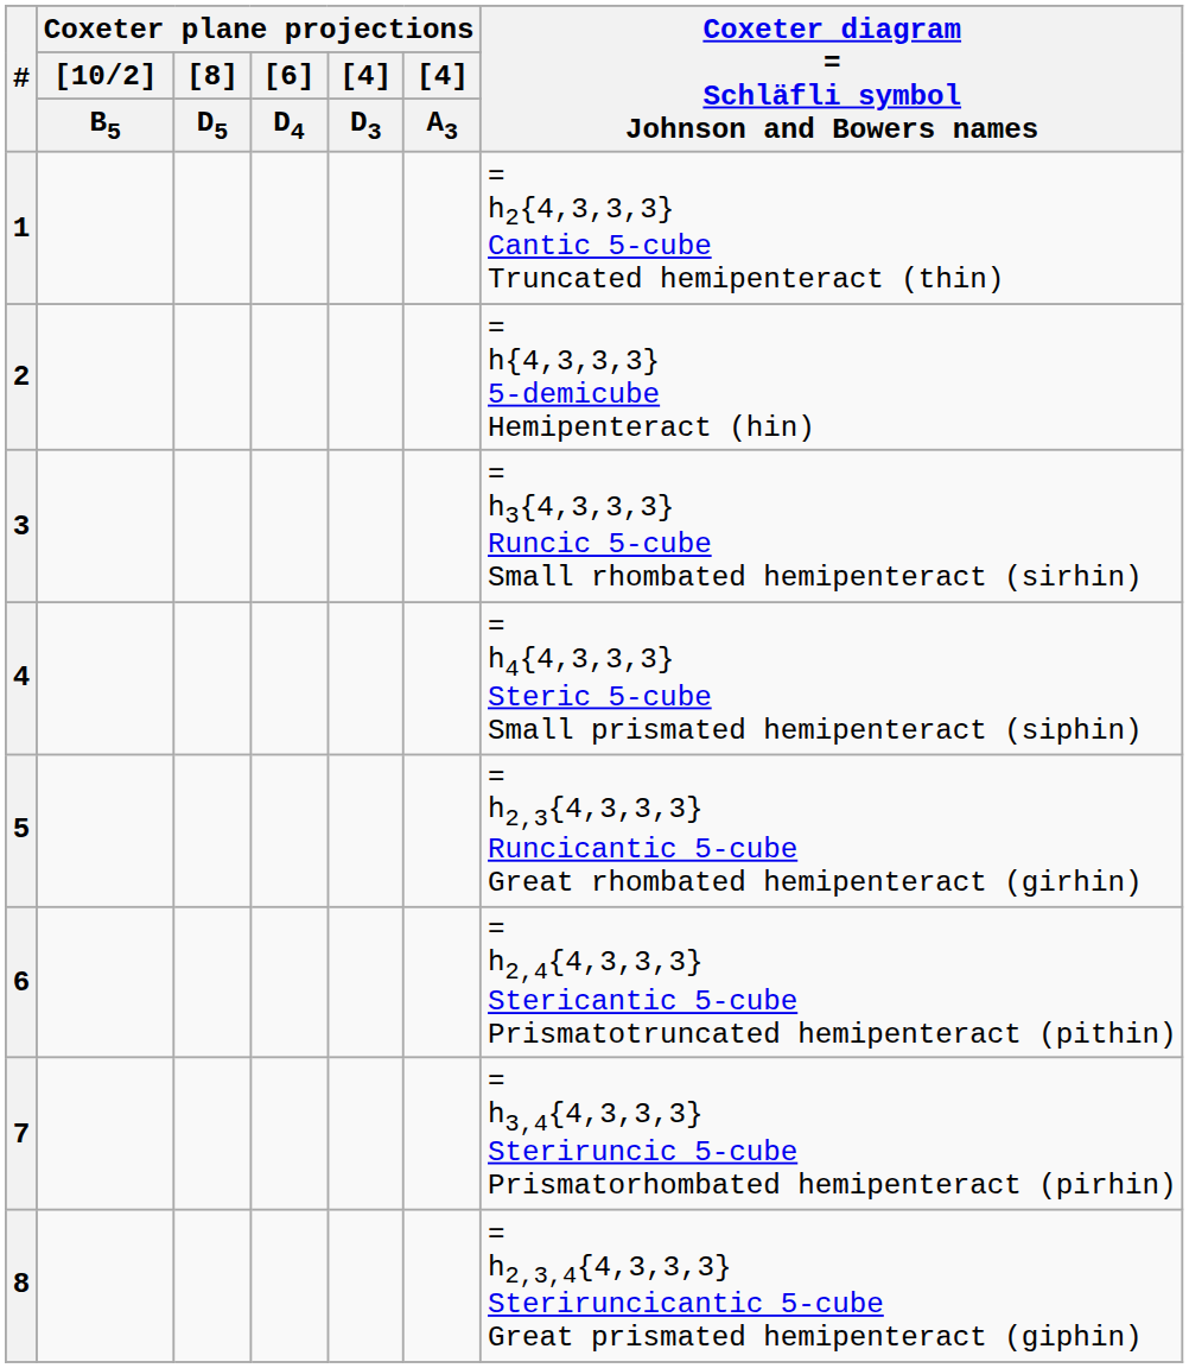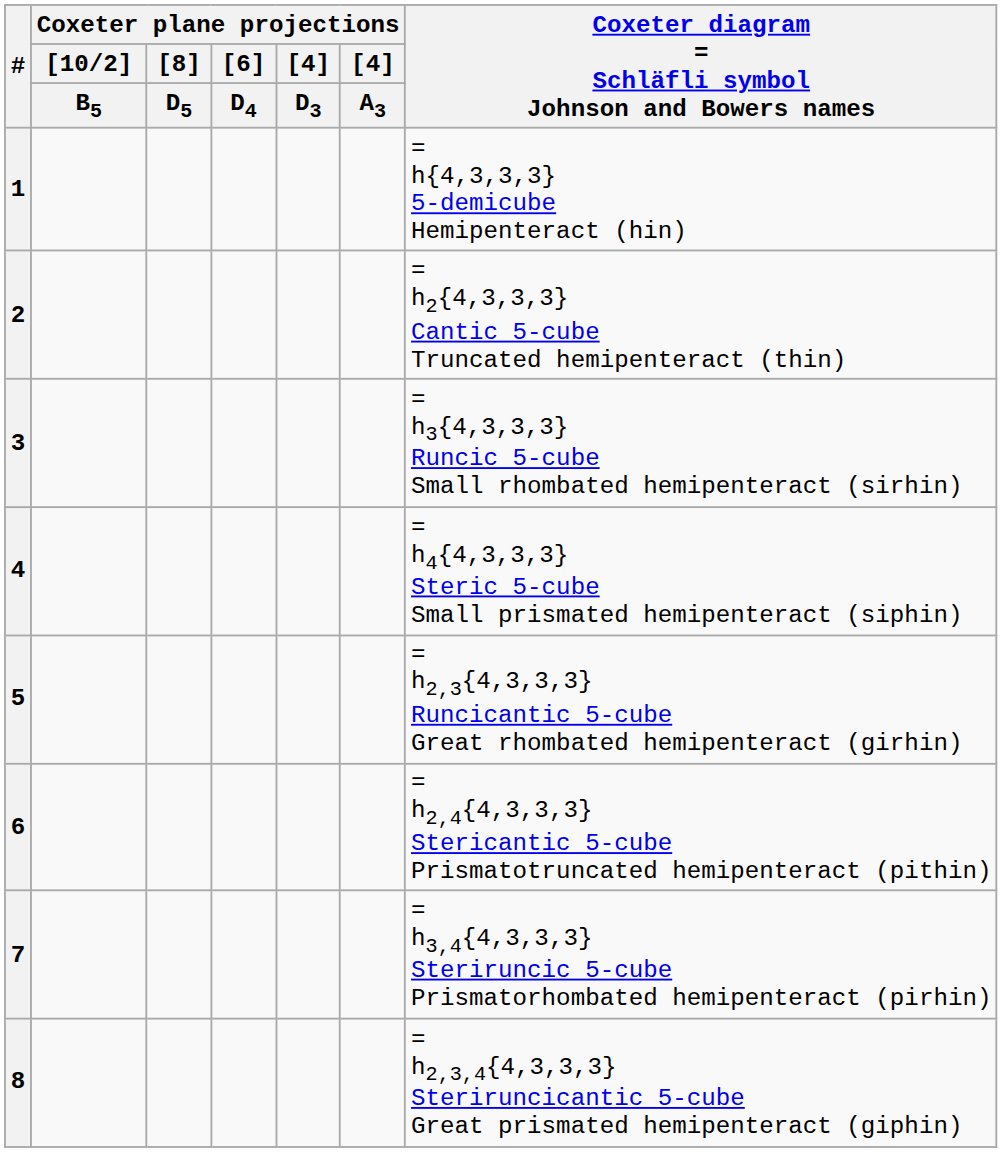 <table class="wikitable">
 <tr>
 <th rowspan=3>#</th>
 <th colspan=5>Coxeter plane projections</th>
 <th rowspan=3><a href='#'>Coxeter diagram</a><br> = <br><a href='#'>Schläfli symbol</a><br>Johnson and Bowers names</th>
 </tr>
 <tr>
 <th>[10/2]</th>
 <th>[8]</th>
 <th>[6]</th>
 <th>[4]</th>
 <th>[4]</th>
 </tr>
 <tr>
 <th>B<sub>5</sub></th>
 <th>D<sub>5</sub></th>
 <th>D<sub>4</sub></th>
 <th>D<sub>3</sub></th>
 <th>A<sub>3</sub></th>
 </tr>
 <tr>
 <th>1</th>
 <td></td>
 <td></td>
 <td></td>
 <td></td>
 <td></td>
-<td> = <br>h<sub>2</sub>{4,3,3,3}<br><a href='#'>Cantic 5-cube</a><br>Truncated hemipenteract (thin)</td>
+<td> = <br>h{4,3,3,3}<br><a href='#'>5-demicube</a><br>Hemipenteract (hin)</td>
 </tr>
 <tr>
 <th>2</th>
 <td></td>
 <td></td>
 <td></td>
 <td></td>
 <td></td>
-<td> = <br>h{4,3,3,3}<br><a href='#'>5-demicube</a><br>Hemipenteract (hin)</td>
+<td> = <br>h<sub>2</sub>{4,3,3,3}<br><a href='#'>Cantic 5-cube</a><br>Truncated hemipenteract (thin)</td>
 </tr>
 <tr>
 <th>3</th>
 <td></td>
 <td></td>
 <td></td>
 <td></td>
 <td></td>
 <td> = <br>h<sub>3</sub>{4,3,3,3}<br><a href='#'>Runcic 5-cube</a><br>Small rhombated hemipenteract (sirhin)</td>
 </tr>
 <tr>
 <th>4</th>
 <td></td>
 <td></td>
 <td></td>
 <td></td>
 <td></td>
 <td> = <br>h<sub>4</sub>{4,3,3,3}<br><a href='#'>Steric 5-cube</a><br>Small prismated hemipenteract (siphin)</td>
 </tr>
 <tr>
 <th>5</th>
 <td></td>
 <td></td>
 <td></td>
 <td></td>
 <td></td>
 <td> = <br>h<sub>2,3</sub>{4,3,3,3}<br><a href='#'>Runcicantic 5-cube</a><br>Great rhombated hemipenteract (girhin)</td>
 </tr>
 <tr>
 <th>6</th>
 <td></td>
 <td></td>
 <td></td>
 <td></td>
 <td></td>
 <td> = <br>h<sub>2,4</sub>{4,3,3,3}<br><a href='#'>Stericantic 5-cube</a><br>Prismatotruncated hemipenteract (pithin)</td>
 </tr>
 <tr>
 <th>7</th>
 <td></td>
 <td></td>
 <td></td>
 <td></td>
 <td></td>
 <td> = <br>h<sub>3,4</sub>{4,3,3,3}<br><a href='#'>Steriruncic 5-cube</a><br>Prismatorhombated hemipenteract (pirhin)</td>
 </tr>
 <tr>
 <th>8</th>
 <td></td>
 <td></td>
 <td></td>
 <td></td>
 <td></td>
 <td> = <br>h<sub>2,3,4</sub>{4,3,3,3}<br><a href='#'>Steriruncicantic 5-cube</a><br>Great prismated hemipenteract (giphin)</td>
 </tr>
 </table>
